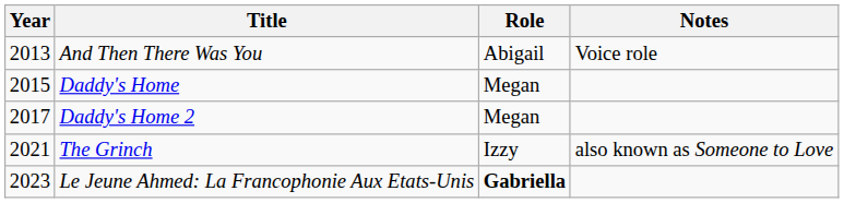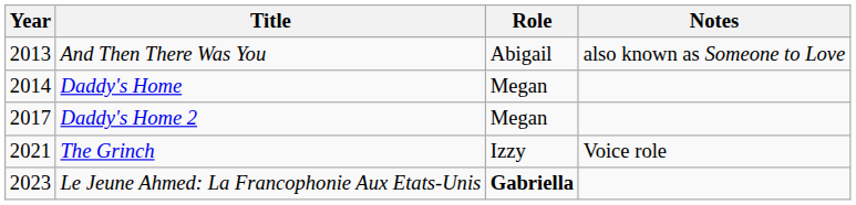 <table class="wikitable">
 <tr>
 <th>Year</th>
 <th>Title</th>
 <th>Role</th>
 <th>Notes</th>
 </tr>
 <tr>
 <td>2013</td>
 <td><em>And Then There Was You </em></td>
 <td>Abigail</td>
-<td>Voice role</td>
+<td>also known as <em>Someone to Love</em></td>
 </tr>
 <tr>
-<td>2015</td>
+<td>2014</td>
 <td><em><a href='#'>Daddy's Home</a></em></td>
 <td>Megan</td>
 <td></td>
 </tr>
 <tr>
 <td>2017</td>
 <td><em><a href='#'>Daddy's Home 2</a></em></td>
 <td>Megan</td>
 <td></td>
 </tr>
 <tr>
 <td>2021</td>
 <td><em><a href='#'>The Grinch</a></em></td>
 <td>Izzy</td>
-<td>also known as <em>Someone to Love</em></td>
+<td>Voice role</td>
 </tr>
 <tr>
 <td>2023</td>
 <td><em>Le Jeune Ahmed: La Francophonie Aux Etats-Unis</em></td>
 <td><strong>Gabriella</strong></td>
 <td></td>
 </tr>
 </table>
